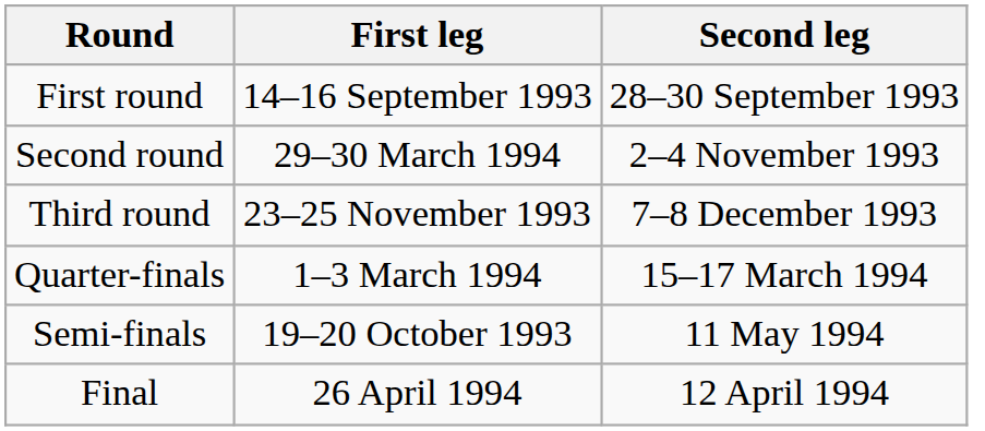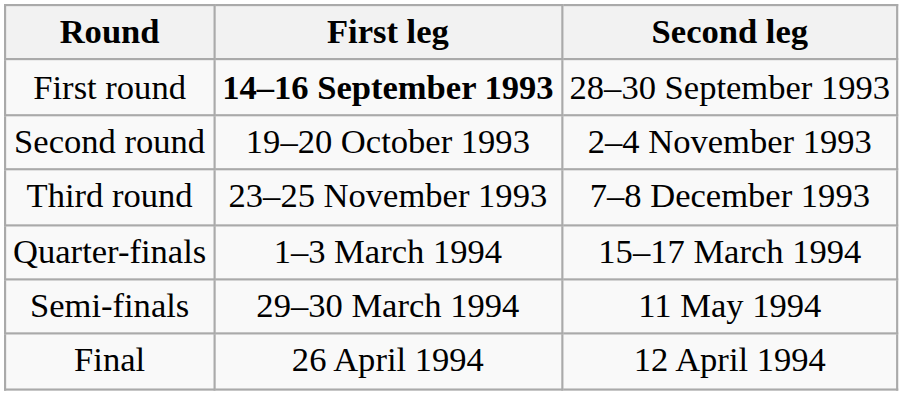 <table class="wikitable" style="text-align:center">
 <tr>
 <th>Round</th>
 <th>First leg</th>
 <th>Second leg</th>
 </tr>
 <tr>
 <td>First round</td>
-<td>14–16 September 1993</td>
+<td><strong>14–16 September 1993</strong></td>
 <td>28–30 September 1993</td>
 </tr>
 <tr>
 <td>Second round</td>
-<td>29–30 March 1994</td>
+<td>19–20 October 1993</td>
 <td>2–4 November 1993</td>
 </tr>
 <tr>
 <td>Third round</td>
 <td>23–25 November 1993</td>
 <td>7–8 December 1993</td>
 </tr>
 <tr>
 <td>Quarter-finals</td>
 <td>1–3 March 1994</td>
 <td>15–17 March 1994</td>
 </tr>
 <tr>
 <td>Semi-finals</td>
-<td>19–20 October 1993</td>
+<td>29–30 March 1994</td>
 <td>11 May 1994</td>
 </tr>
 <tr>
 <td>Final</td>
 <td>26 April 1994</td>
 <td>12 April 1994</td>
 </tr>
 </table>
